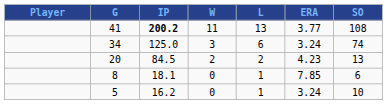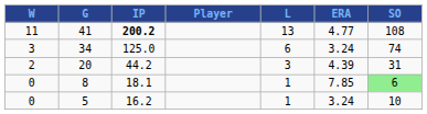 <table class="wikitable sortable">
 <tr>
-<th style="background:#27408B;color:#74B4FA;" width="16%">Player</th>
+<th style="background:#27408B;color:#74B4FA;" width="9%">W</th>
 <th style="background:#27408B;color:#74B4FA;" width="9%">G</th>
 <th style="background:#27408B;color:#74B4FA;" width="9%">IP</th>
-<th style="background:#27408B;color:#74B4FA;" width="9%">W</th>
+<th style="background:#27408B;color:#74B4FA;" width="16%">Player</th>
 <th style="background:#27408B;color:#74B4FA;" width="9%">L</th>
 <th style="background:#27408B;color:#74B4FA;" width="9%">ERA</th>
 <th style="background:#27408B;color:#74B4FA;" width="9%">SO</th>
 </tr>
 <tr align="center">
-<td></td>
+<td>11</td>
 <td>41</td>
 <td><strong>200.2</strong></td>
-<td>11</td>
+<td></td>
 <td>13</td>
-<td>3.77</td>
+<td>4.77</td>
 <td>108</td>
 </tr>
 <tr align="center">
-<td></td>
+<td>3</td>
 <td>34</td>
 <td>125.0</td>
-<td>3</td>
+<td></td>
 <td>6</td>
 <td>3.24</td>
 <td>74</td>
 </tr>
 <tr align="center">
+<td>2</td>
+<td>20</td>
+<td>44.2</td>
 <td></td>
-<td>20</td>
-<td>84.5</td>
-<td>2</td>
-<td>2</td>
-<td>4.23</td>
-<td>13</td>
+<td>3</td>
+<td>4.39</td>
+<td>31</td>
 </tr>
 <tr align="center">
-<td></td>
+<td>0</td>
 <td>8</td>
 <td>18.1</td>
-<td>0</td>
+<td></td>
 <td>1</td>
 <td>7.85</td>
-<td>6</td>
+<td style="background: lightgreen;">6</td>
 </tr>
 <tr align="center">
-<td></td>
+<td>0</td>
 <td>5</td>
 <td>16.2</td>
-<td>0</td>
+<td></td>
 <td>1</td>
 <td>3.24</td>
 <td>10</td>
 </tr>
 </table>
